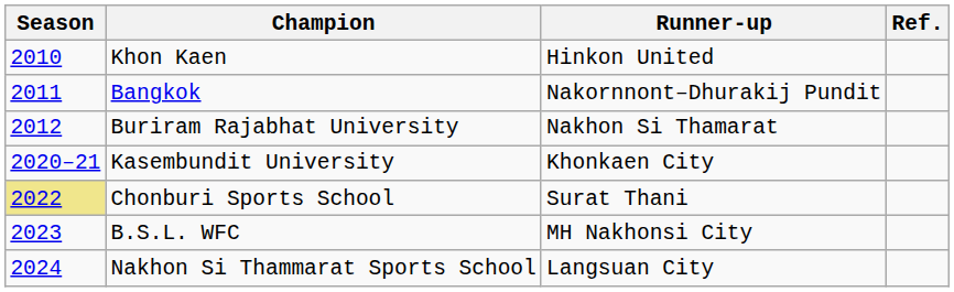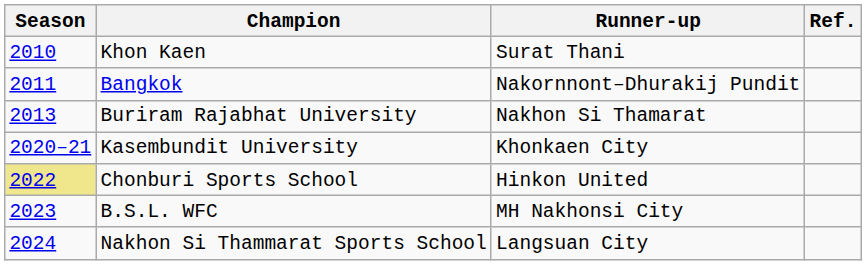 <table class="wikitable sortable">
 <tr>
 <th>Season</th>
 <th>Champion</th>
 <th>Runner-up</th>
 <th>Ref.</th>
 </tr>
 <tr>
 <td><a href='#'>2010</a></td>
 <td>Khon Kaen</td>
-<td>Hinkon United</td>
+<td>Surat Thani</td>
 </tr>
 <tr>
 <td><a href='#'>2011</a></td>
 <td><a href='#'>Bangkok</a></td>
 <td>Nakornnont–Dhurakij Pundit</td>
 <td></td>
 </tr>
 <tr>
-<td><a href='#'>2012</a></td>
+<td><a href='#'>2013</a></td>
 <td>Buriram Rajabhat University</td>
 <td>Nakhon Si Thamarat</td>
 <td></td>
 </tr>
 <tr>
 <td><a href='#'>2020–21</a></td>
 <td>Kasembundit University</td>
 <td>Khonkaen City</td>
 <td></td>
 </tr>
 <tr>
 <td style="background: khaki;"><a href='#'>2022</a></td>
 <td>Chonburi Sports School</td>
-<td>Surat Thani</td>
+<td>Hinkon United</td>
 <td></td>
 </tr>
 <tr>
 <td><a href='#'>2023</a></td>
 <td>B.S.L. WFC</td>
 <td>MH Nakhonsi City</td>
 </tr>
 <tr>
 <td><a href='#'>2024</a></td>
 <td>Nakhon Si Thammarat Sports School</td>
 <td>Langsuan City</td>
 <td></td>
 </tr>
 </table>
